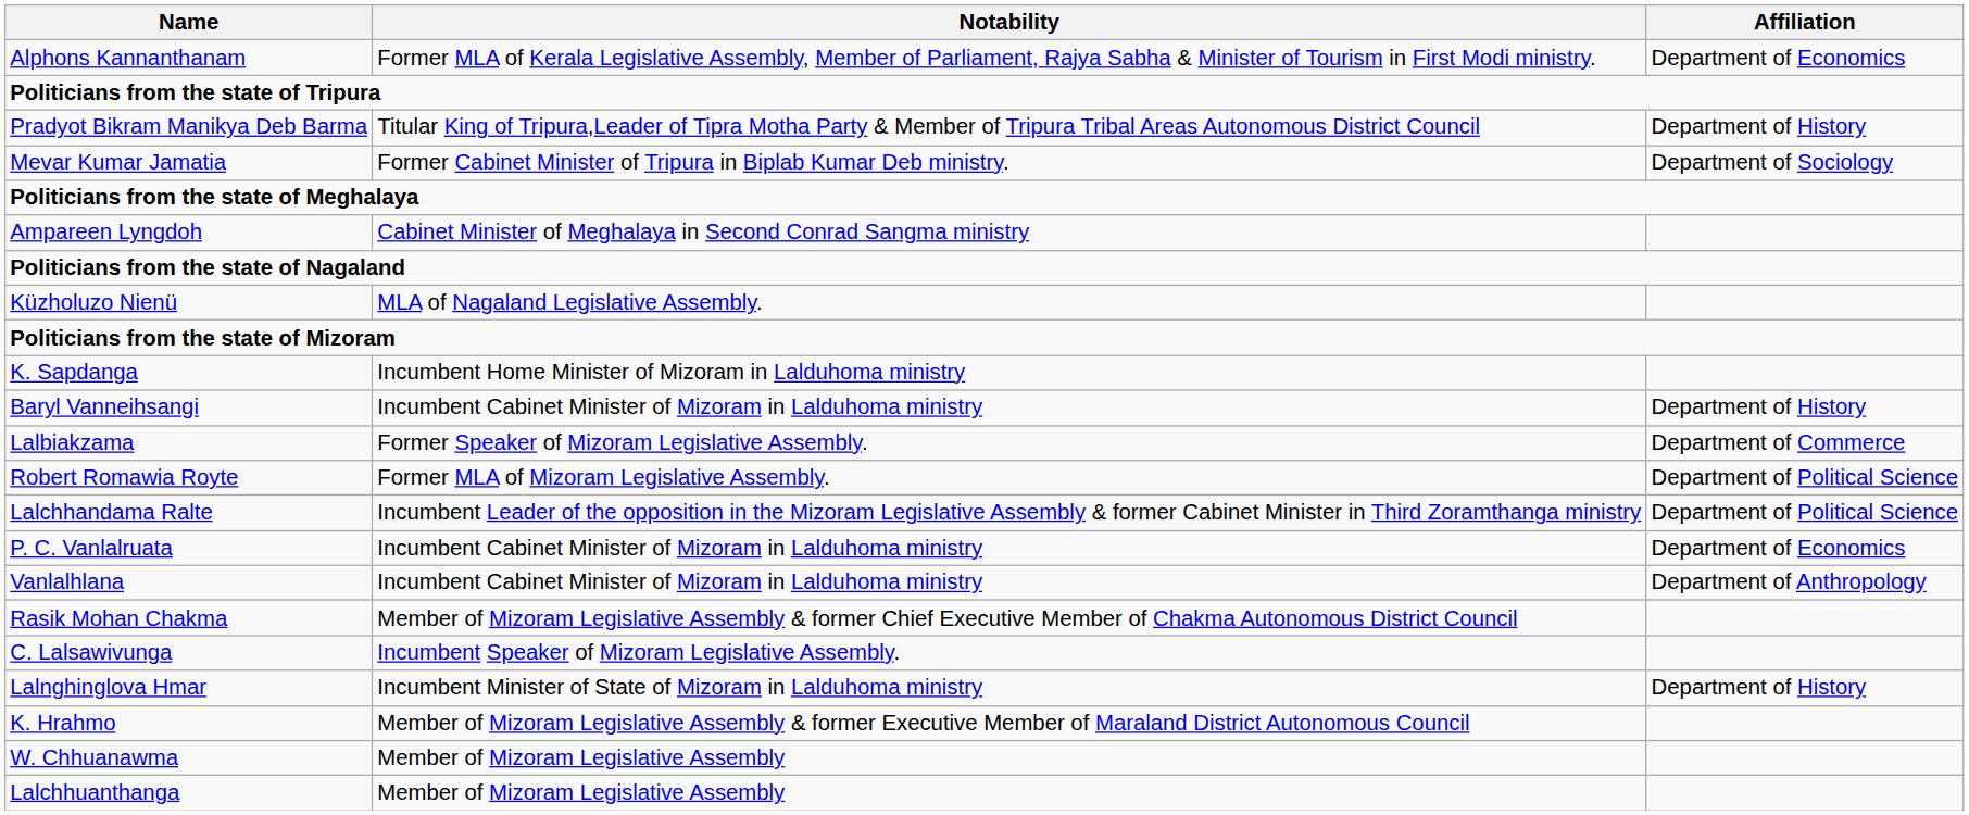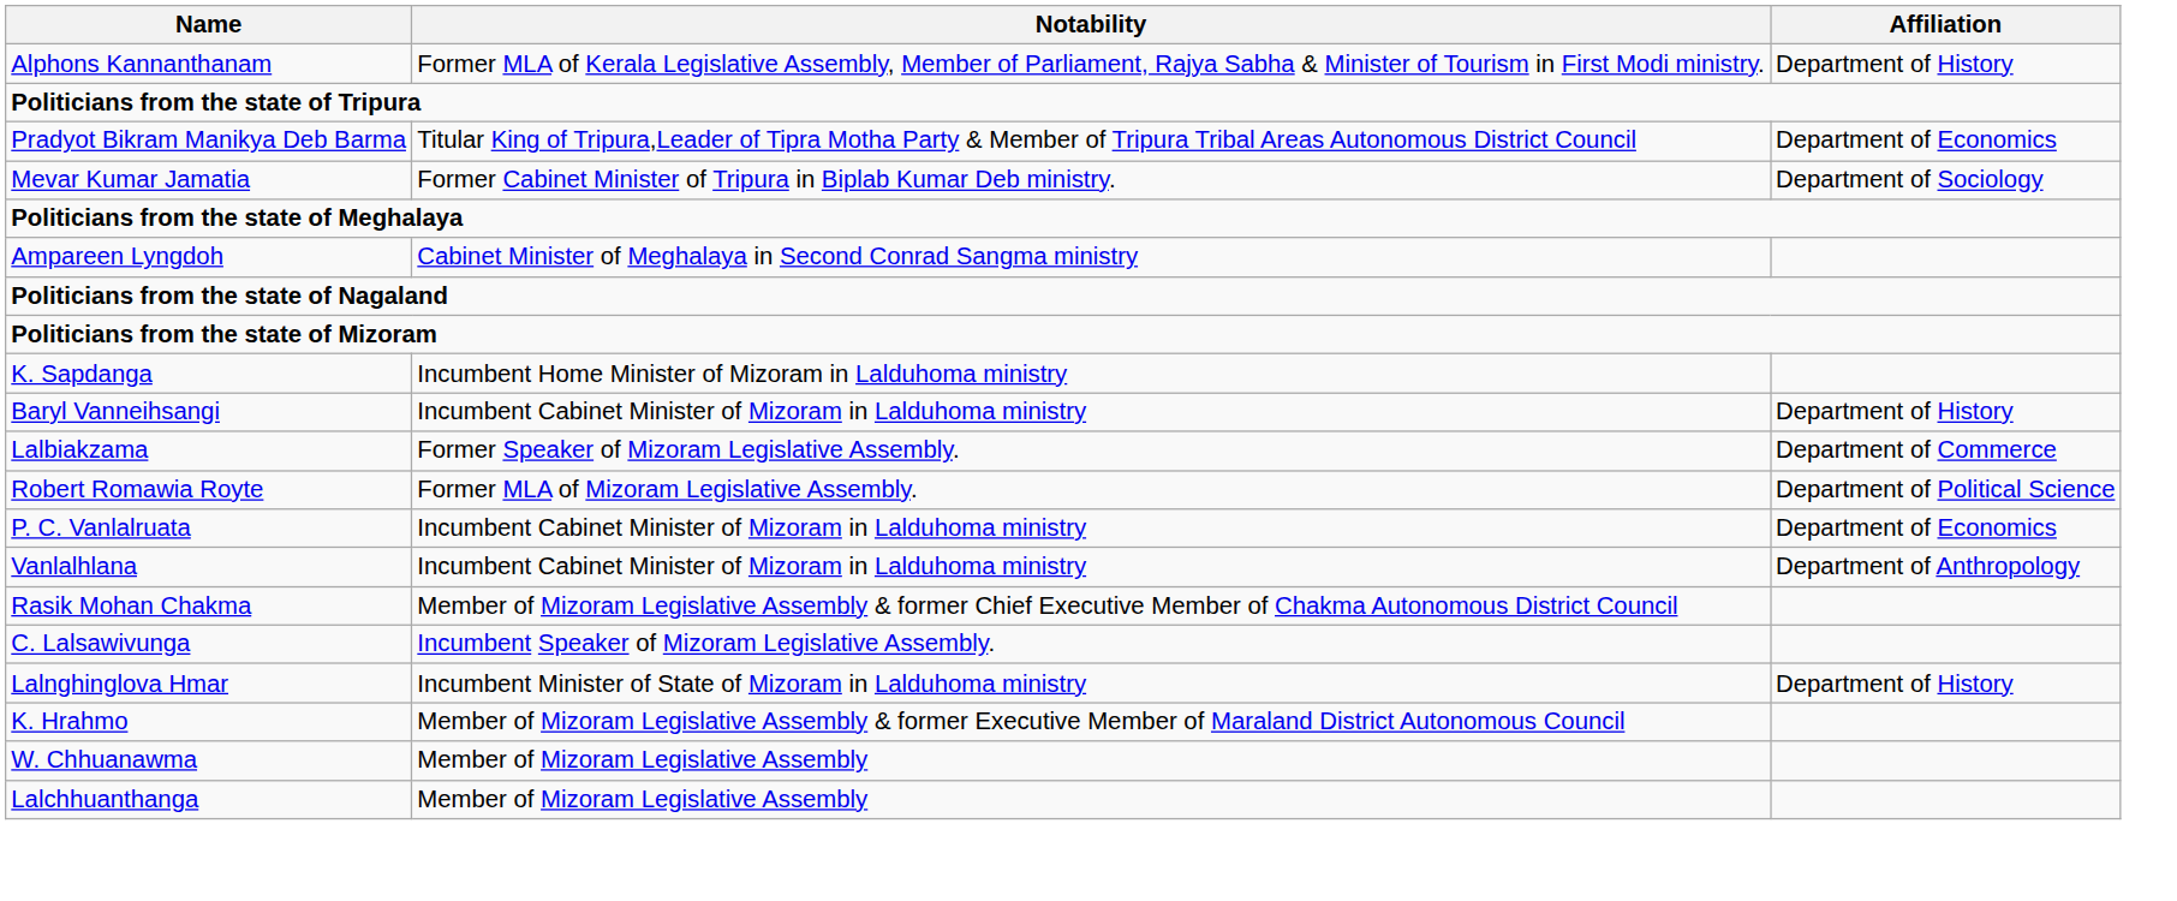 <table class="wikitable">
 <tr>
 <th>Name</th>
 <th>Notability</th>
 <th>Affiliation</th>
 </tr>
 <tr>
 <td><a href='#'>Alphons Kannanthanam</a></td>
 <td>Former <a href='#'>MLA</a> of <a href='#'>Kerala Legislative Assembly</a>, <a href='#'>Member of Parliament, Rajya Sabha</a> & <a href='#'>Minister of Tourism</a> in <a href='#'>First Modi ministry</a>.</td>
-<td>Department of <a href='#'>Economics</a></td>
+<td>Department of <a href='#'>History</a></td>
 </tr>
 <tr>
 <td colspan="3"><strong>Politicians from the state of Tripura</strong></td>
 </tr>
 <tr>
 <td><a href='#'>Pradyot Bikram Manikya Deb Barma</a></td>
 <td>Titular <a href='#'>King of Tripura</a>,<a href='#'>Leader of Tipra Motha Party</a> & Member of <a href='#'>Tripura Tribal Areas Autonomous District Council</a></td>
-<td>Department of <a href='#'>History</a></td>
+<td>Department of <a href='#'>Economics</a></td>
 </tr>
 <tr>
 <td><a href='#'>Mevar Kumar Jamatia</a></td>
 <td>Former <a href='#'>Cabinet Minister</a> of <a href='#'>Tripura</a> in <a href='#'>Biplab Kumar Deb ministry</a>.</td>
 <td>Department  of <a href='#'>Sociology</a></td>
 </tr>
 <tr>
 <td colspan="3"><strong>Politicians from the state of Meghalaya</strong></td>
 </tr>
 <tr>
 <td><a href='#'>Ampareen Lyngdoh</a></td>
 <td><a href='#'>Cabinet Minister</a> of <a href='#'>Meghalaya</a> in <a href='#'>Second Conrad Sangma ministry</a></td>
 <td></td>
 </tr>
 <tr>
 <td colspan="3"><strong>Politicians from the state of Nagaland</strong></td>
-</tr>
-<tr>
-<td><a href='#'>Küzholuzo Nienü</a></td>
-<td><a href='#'>MLA</a> of <a href='#'>Nagaland Legislative Assembly</a>.</td>
-<td></td>
 </tr>
 <tr>
 <td colspan="3"><strong>Politicians from the state of Mizoram</strong></td>
 </tr>
 <tr>
 <td><a href='#'>K. Sapdanga</a></td>
 <td>Incumbent Home Minister of Mizoram in <a href='#'>Lalduhoma ministry</a></td>
 <td></td>
 </tr>
 <tr>
 <td><a href='#'>Baryl Vanneihsangi</a></td>
 <td>Incumbent Cabinet Minister of <a href='#'>Mizoram</a> in <a href='#'>Lalduhoma ministry</a></td>
 <td>Department of <a href='#'>History</a></td>
 </tr>
 <tr>
 <td><a href='#'>Lalbiakzama</a></td>
 <td>Former <a href='#'>Speaker</a> of <a href='#'>Mizoram Legislative Assembly</a>.</td>
 <td>Department of <a href='#'>Commerce</a></td>
 </tr>
 <tr>
 <td><a href='#'>Robert Romawia Royte</a></td>
 <td>Former <a href='#'>MLA</a> of <a href='#'>Mizoram Legislative Assembly</a>.</td>
 <td>Department  of <a href='#'>Political Science</a></td>
-</tr>
-<tr>
-<td><a href='#'>Lalchhandama Ralte</a></td>
-<td>Incumbent <a href='#'>Leader of the opposition in the Mizoram Legislative Assembly</a> & former Cabinet Minister in <a href='#'>Third Zoramthanga ministry</a></td>
-<td>Department of <a href='#'>Political Science</a></td>
 </tr>
 <tr>
 <td><a href='#'>P. C. Vanlalruata</a></td>
 <td>Incumbent Cabinet Minister of <a href='#'>Mizoram</a> in <a href='#'>Lalduhoma ministry</a></td>
 <td>Department of <a href='#'>Economics</a></td>
 </tr>
 <tr>
 <td><a href='#'>Vanlalhlana</a></td>
 <td>Incumbent Cabinet Minister of <a href='#'>Mizoram</a> in <a href='#'>Lalduhoma ministry</a></td>
 <td>Department of <a href='#'>Anthropology</a></td>
 </tr>
 <tr>
 <td><a href='#'>Rasik Mohan Chakma</a></td>
 <td>Member of <a href='#'>Mizoram Legislative Assembly</a> & former Chief Executive Member of <a href='#'>Chakma Autonomous District Council</a></td>
 <td></td>
 </tr>
 <tr>
 <td><a href='#'>C. Lalsawivunga</a></td>
 <td><a href='#'>Incumbent</a>  <a href='#'>Speaker</a> of <a href='#'>Mizoram Legislative Assembly</a>.</td>
 <td></td>
 </tr>
 <tr>
 <td><a href='#'>Lalnghinglova Hmar</a></td>
 <td>Incumbent Minister of State of <a href='#'>Mizoram</a> in <a href='#'>Lalduhoma ministry</a></td>
 <td>Department of <a href='#'>History</a></td>
 </tr>
 <tr>
 <td><a href='#'>K. Hrahmo</a></td>
 <td>Member of <a href='#'>Mizoram Legislative Assembly</a> & former Executive Member of <a href='#'>Maraland District Autonomous Council</a></td>
 <td></td>
 </tr>
 <tr>
 <td><a href='#'>W. Chhuanawma</a></td>
 <td>Member of <a href='#'>Mizoram Legislative Assembly</a></td>
 <td></td>
 </tr>
 <tr>
 <td><a href='#'>Lalchhuanthanga</a></td>
 <td>Member of <a href='#'>Mizoram Legislative Assembly</a></td>
 <td></td>
 </tr>
 </table>
